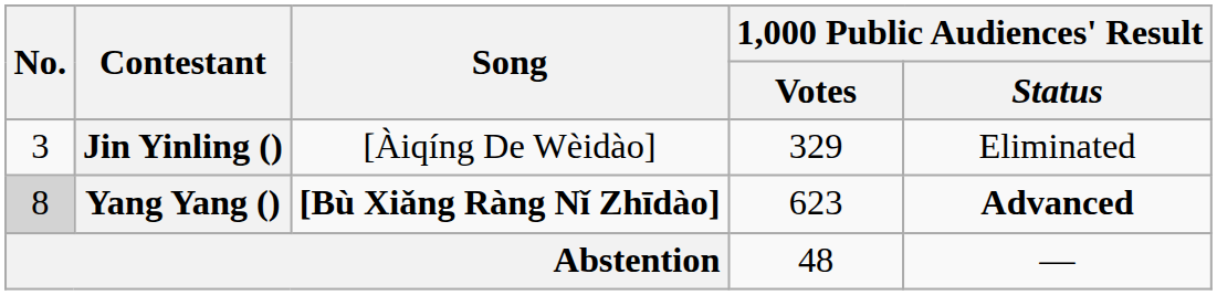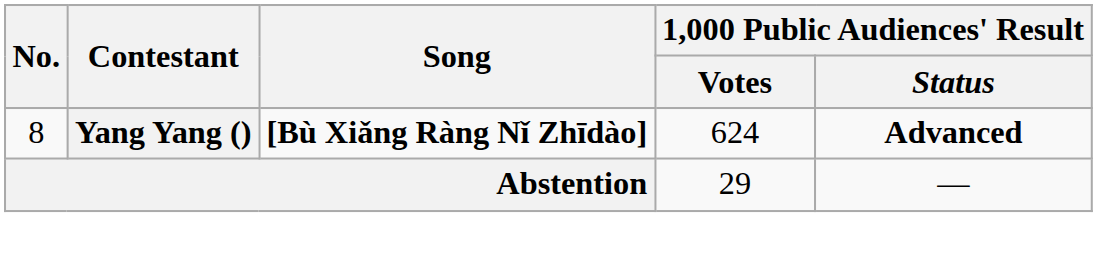 <table class="wikitable plainrowheaders" style="text-align:center;">
 <tr>
 <th scope="col" rowspan="2">No.</th>
 <th scope="col" rowspan="2">Contestant</th>
 <th scope="col" rowspan="2">Song</th>
 <th scope="col" colspan="2">1,000 Public Audiences' Result</th>
 </tr>
 <tr>
 <th scope="col">Votes</th>
 <th scope="col"><em>Status</em></th>
 </tr>
 <tr>
-<td>3</td>
-<th scope="row">Jin Yinling ()</th>
-<td> [Àiqíng De Wèidào]</td>
-<td>329</td>
-<td>Eliminated</td>
-</tr>
-<tr>
-<td style="background: lightgrey;">8</td>
+<td>8</td>
 <th scope="row">Yang Yang ()</th>
 <td><strong> [Bù Xiǎng Ràng Nǐ Zhīdào]</strong></td>
-<td>623</td>
+<td>624</td>
 <td><strong>Advanced</strong></td>
 </tr>
 <tr>
 <th scope="row" style="text-align:right" colspan="3">Abstention</th>
-<td>48</td>
+<td>29</td>
 <td>—</td>
 </tr>
 </table>
